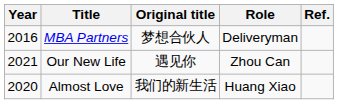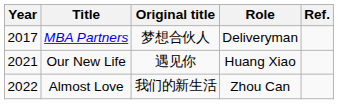 <table class="wikitable" style="text-align:center;">
 <tr>
 <th>Year</th>
 <th>Title</th>
 <th>Original title</th>
 <th>Role</th>
 <th>Ref.</th>
 </tr>
 <tr>
-<td>2016</td>
+<td>2017</td>
 <td><em><a href='#'>MBA Partners</a></em></td>
 <td>梦想合伙人</td>
 <td>Deliveryman</td>
 <td></td>
 </tr>
 <tr>
 <td>2021</td>
 <td>Our New Life</td>
 <td>遇见你</td>
+<td>Huang Xiao</td>
+<td></td>
+</tr>
+<tr>
+<td>2022</td>
+<td>Almost Love</td>
+<td>我们的新生活</td>
 <td>Zhou Can</td>
 <td></td>
 </tr>
-<tr>
-<td>2020</td>
-<td>Almost Love</td>
-<td>我们的新生活</td>
-<td>Huang Xiao</td>
-<td></td>
-</tr>
 </table>
